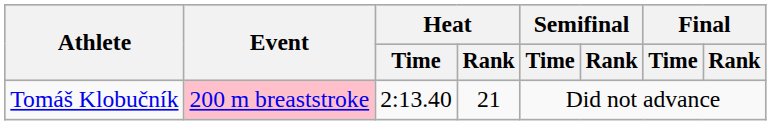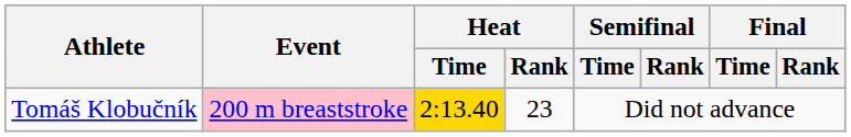 <table class=wikitable style="font-size:90%">
 <tr>
 <th rowspan="2">Athlete</th>
 <th rowspan="2">Event</th>
 <th colspan="2">Heat</th>
 <th colspan="2">Semifinal</th>
 <th colspan="2">Final</th>
 </tr>
 <tr style="font-size:95%">
 <th>Time</th>
 <th>Rank</th>
 <th>Time</th>
 <th>Rank</th>
 <th>Time</th>
 <th>Rank</th>
 </tr>
 <tr align=center>
 <td align=left><a href='#'>Tomáš Klobučník</a></td>
 <td align=left style="background: pink;"><a href='#'>200 m breaststroke</a></td>
-<td>2:13.40</td>
-<td>21</td>
+<td style="background: gold;">2:13.40</td>
+<td>23</td>
 <td colspan=4>Did not advance</td>
 </tr>
 </table>
